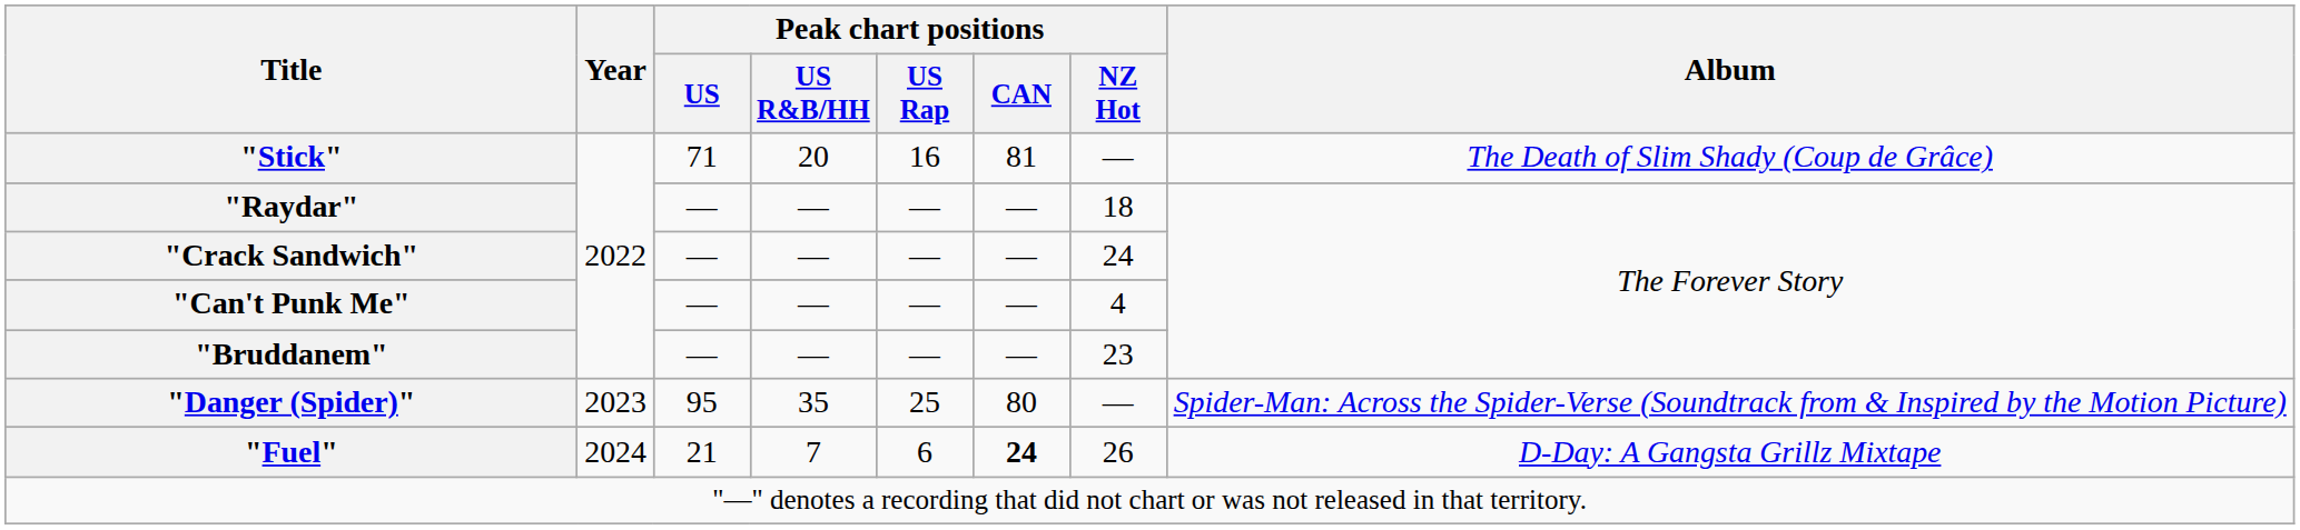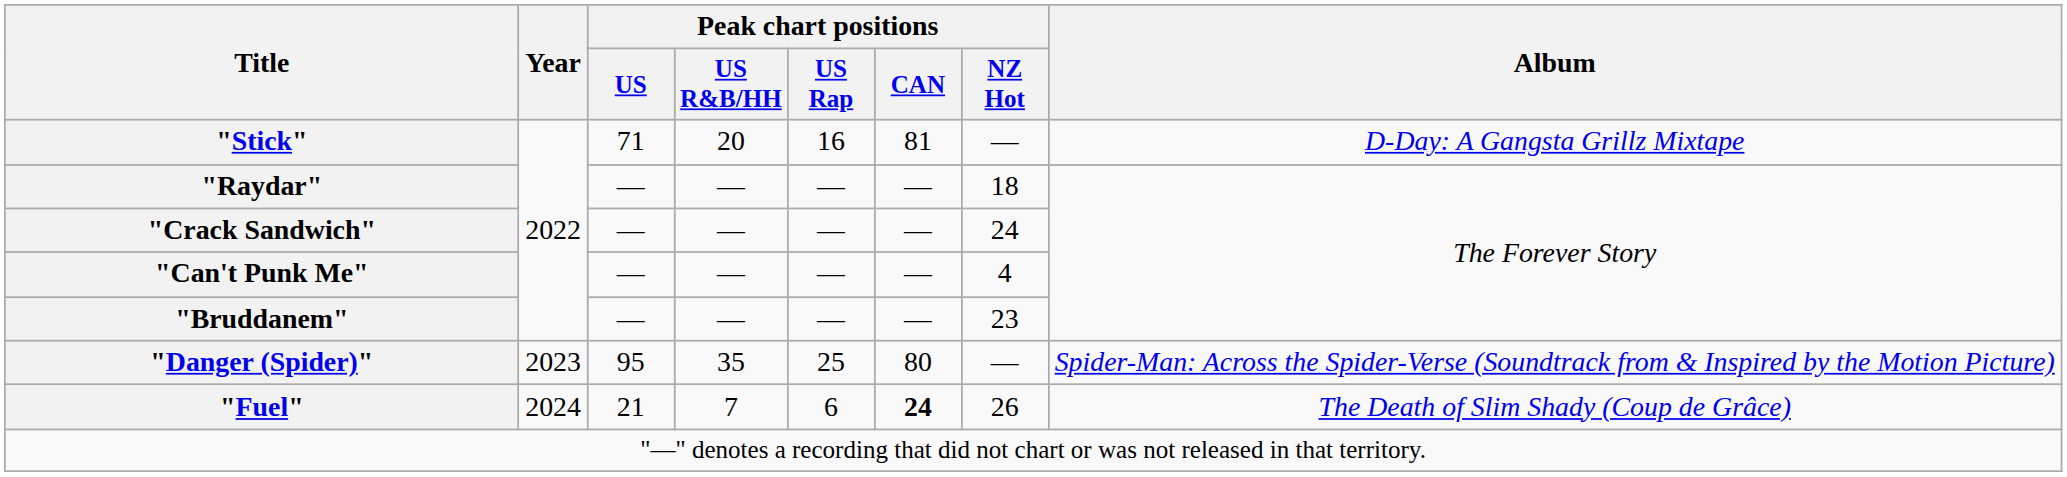 <table class="wikitable plainrowheaders" style="text-align:center;">
 <tr>
 <th scope="col" rowspan="2" style="width:18em;">Title</th>
 <th scope="col" rowspan="2" style="width:1em;">Year</th>
 <th scope="col" colspan="5">Peak chart positions</th>
 <th scope="col" rowspan="2">Album</th>
 </tr>
 <tr>
 <th scope="col" style="width:3em;font-size:90%;"><a href='#'>US</a><br></th>
 <th scope="col" style="width:3em;font-size:90%;"><a href='#'>US<br>R&B/HH</a><br></th>
 <th scope="col" style="width:3em;font-size:90%;"><a href='#'>US<br>Rap</a><br></th>
 <th scope="col" style="width:3em;font-size:90%;"><a href='#'>CAN</a><br></th>
 <th scope="col" style="width:3em;font-size:90%;"><a href='#'>NZ<br>Hot</a><br></th>
 </tr>
 <tr>
 <th scope="row">"<a href='#'>Stick</a>"<br></th>
 <td rowspan="5">2022</td>
 <td>71</td>
 <td>20</td>
 <td>16</td>
 <td>81</td>
 <td>—</td>
-<td><em><a href='#'>The Death of Slim Shady (Coup de Grâce)</a></em></td>
+<td><em><a href='#'>D-Day: A Gangsta Grillz Mixtape</a></em></td>
 </tr>
 <tr>
 <th scope="row">"Raydar"</th>
 <td>—</td>
 <td>—</td>
 <td>—</td>
 <td>—</td>
 <td>18</td>
 <td rowspan="4"><em>The Forever Story</em></td>
 </tr>
 <tr>
 <th scope="row">"Crack Sandwich"</th>
 <td>—</td>
 <td>—</td>
 <td>—</td>
 <td>—</td>
 <td>24</td>
 </tr>
 <tr>
 <th scope="row">"Can't Punk Me"<br></th>
 <td>—</td>
 <td>—</td>
 <td>—</td>
 <td>—</td>
 <td>4</td>
 </tr>
 <tr>
 <th scope="row">"Bruddanem"<br></th>
 <td>—</td>
 <td>—</td>
 <td>—</td>
 <td>—</td>
 <td>23</td>
 </tr>
 <tr>
 <th scope="row">"<a href='#'>Danger (Spider)</a>"<br></th>
 <td>2023</td>
 <td>95</td>
 <td>35</td>
 <td>25</td>
 <td>80</td>
 <td>—</td>
 <td><em><a href='#'>Spider-Man: Across the Spider-Verse (Soundtrack from & Inspired by the Motion Picture)</a></em></td>
 </tr>
 <tr>
 <th scope="row">"<a href='#'>Fuel</a>"<br></th>
 <td>2024</td>
 <td>21</td>
 <td>7</td>
 <td>6</td>
 <td><strong>24</strong></td>
 <td>26</td>
-<td><em><a href='#'>D-Day: A Gangsta Grillz Mixtape</a></em></td>
+<td><em><a href='#'>The Death of Slim Shady (Coup de Grâce)</a></em></td>
 </tr>
 <tr>
 <td colspan="14" style="font-size:90%">"—" denotes a recording that did not chart or was not released in that territory.</td>
 </tr>
 </table>
